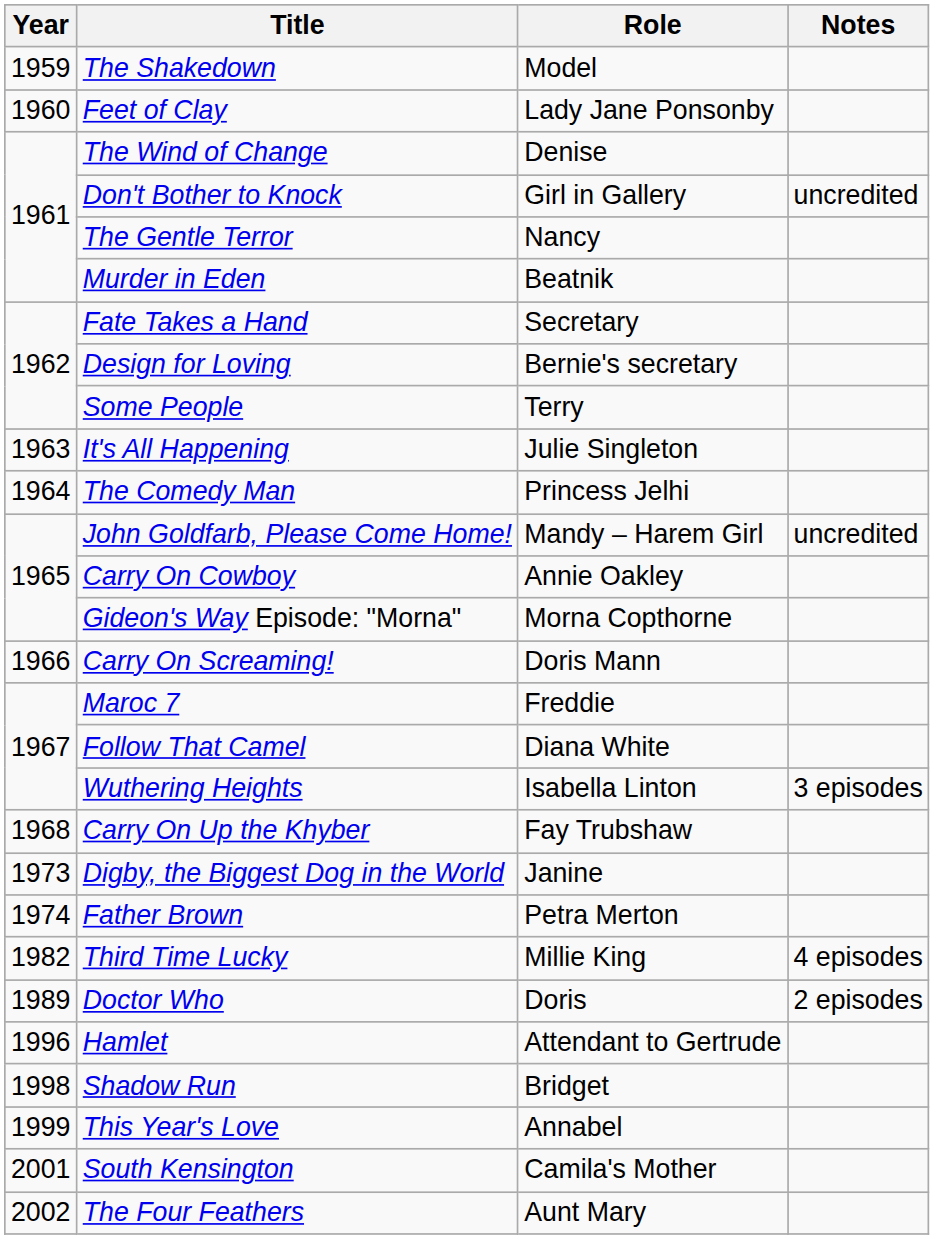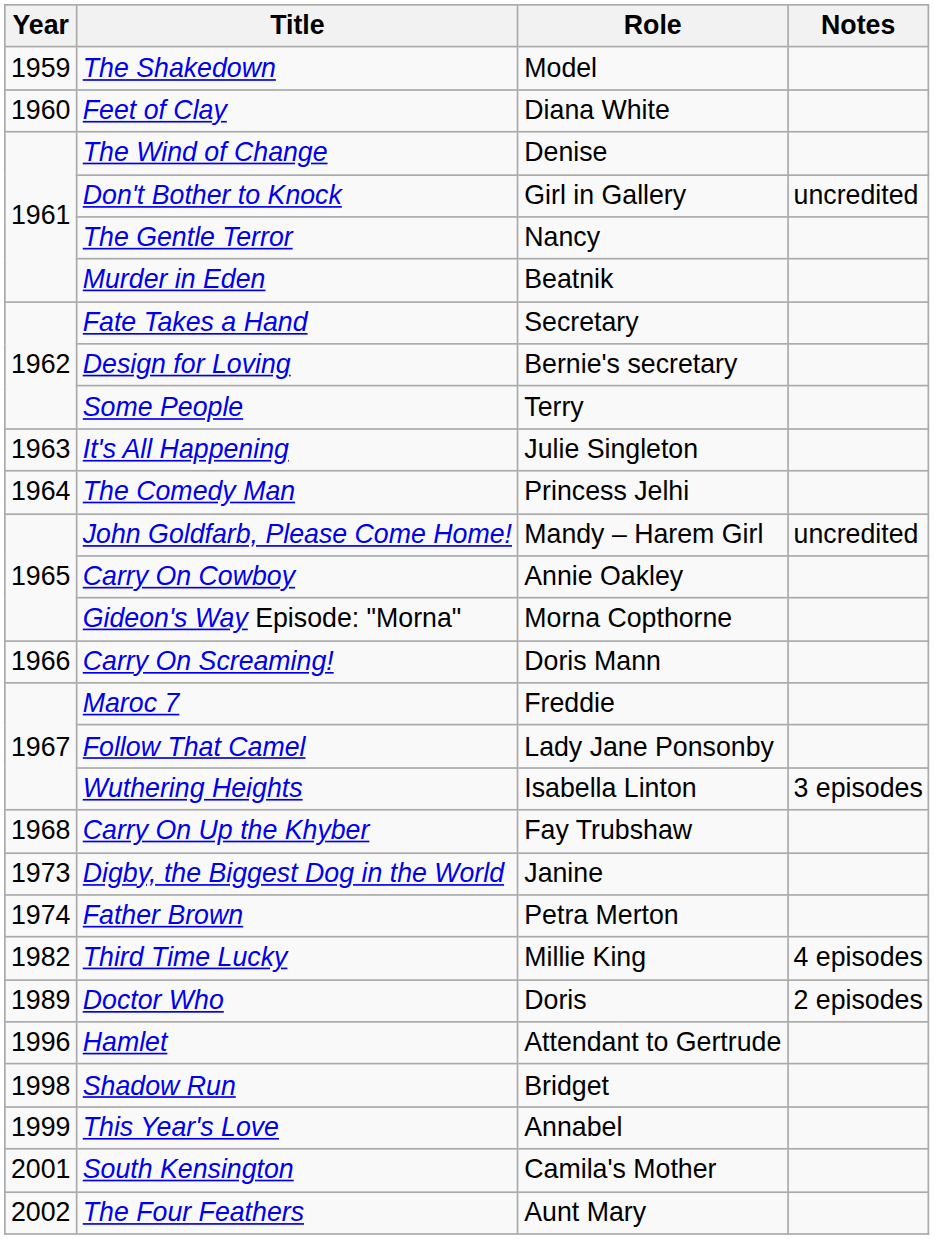 <table class="wikitable sortable">
 <tr>
 <th>Year</th>
 <th>Title</th>
 <th>Role</th>
 <th class = "unsortable">Notes</th>
 </tr>
 <tr>
 <td>1959</td>
 <td><em><a href='#'>The Shakedown</a></em></td>
 <td>Model</td>
 <td></td>
 </tr>
 <tr>
 <td>1960</td>
 <td><em><a href='#'>Feet of Clay</a></em></td>
-<td>Lady Jane Ponsonby</td>
+<td>Diana White</td>
 <td></td>
 </tr>
 <tr>
 <td rowspan=4>1961</td>
 <td><em><a href='#'>The Wind of Change</a></em></td>
 <td>Denise</td>
 <td></td>
 </tr>
 <tr>
 <td><em><a href='#'>Don't Bother to Knock</a></em></td>
 <td>Girl in Gallery</td>
 <td>uncredited</td>
 </tr>
 <tr>
 <td><em><a href='#'>The Gentle Terror</a></em></td>
 <td>Nancy</td>
 <td></td>
 </tr>
 <tr>
 <td><em><a href='#'>Murder in Eden</a></em></td>
 <td>Beatnik</td>
 <td></td>
 </tr>
 <tr>
 <td rowspan=3>1962</td>
 <td><em><a href='#'>Fate Takes a Hand</a></em></td>
 <td>Secretary</td>
 <td></td>
 </tr>
 <tr>
 <td><em><a href='#'>Design for Loving</a></em></td>
 <td>Bernie's secretary</td>
 <td></td>
 </tr>
 <tr>
 <td><em><a href='#'>Some People</a></em></td>
 <td>Terry</td>
 <td></td>
 </tr>
 <tr>
 <td>1963</td>
 <td><em><a href='#'>It's All Happening</a></em></td>
 <td>Julie Singleton</td>
 <td></td>
 </tr>
 <tr>
 <td>1964</td>
 <td><em><a href='#'>The Comedy Man</a></em></td>
 <td>Princess Jelhi</td>
 <td></td>
 </tr>
 <tr>
 <td rowspan=3>1965</td>
 <td><em><a href='#'>John Goldfarb, Please Come Home!</a></em></td>
 <td>Mandy – Harem Girl</td>
 <td>uncredited</td>
 </tr>
 <tr>
 <td><em><a href='#'>Carry On Cowboy</a></em></td>
 <td>Annie Oakley</td>
 <td></td>
 </tr>
 <tr>
 <td><em><a href='#'>Gideon's Way</a></em> Episode: "Morna"</td>
 <td>Morna Copthorne</td>
 <td></td>
 </tr>
 <tr>
 <td>1966</td>
 <td><em><a href='#'>Carry On Screaming!</a></em></td>
 <td>Doris Mann</td>
 <td></td>
 </tr>
 <tr>
 <td rowspan=3>1967</td>
 <td><em><a href='#'>Maroc 7</a></em></td>
 <td>Freddie</td>
 <td></td>
 </tr>
 <tr>
 <td><em><a href='#'>Follow That Camel</a></em></td>
-<td>Diana White</td>
+<td>Lady Jane Ponsonby</td>
 <td></td>
 </tr>
 <tr>
 <td><em><a href='#'>Wuthering Heights</a></em></td>
 <td>Isabella Linton</td>
 <td>3 episodes</td>
 </tr>
 <tr>
 <td>1968</td>
 <td><em><a href='#'>Carry On Up the Khyber</a></em></td>
 <td>Fay Trubshaw</td>
 <td></td>
 </tr>
 <tr>
 <td>1973</td>
 <td><em><a href='#'>Digby, the Biggest Dog in the World</a></em></td>
 <td>Janine</td>
 <td></td>
 </tr>
 <tr>
 <td>1974</td>
 <td><em><a href='#'>Father Brown</a></em></td>
 <td>Petra Merton</td>
 <td></td>
 </tr>
 <tr>
 <td>1982</td>
 <td><em><a href='#'>Third Time Lucky</a></em></td>
 <td>Millie King</td>
 <td>4 episodes</td>
 </tr>
 <tr>
 <td>1989</td>
 <td><em><a href='#'>Doctor Who</a></em></td>
 <td>Doris</td>
 <td>2 episodes</td>
 </tr>
 <tr>
 <td>1996</td>
 <td><em><a href='#'>Hamlet</a></em></td>
 <td>Attendant to Gertrude</td>
 <td></td>
 </tr>
 <tr>
 <td>1998</td>
 <td><em><a href='#'>Shadow Run</a></em></td>
 <td>Bridget</td>
 <td></td>
 </tr>
 <tr>
 <td>1999</td>
 <td><em><a href='#'>This Year's Love</a></em></td>
 <td>Annabel</td>
 <td></td>
 </tr>
 <tr>
 <td>2001</td>
 <td><em><a href='#'>South Kensington</a></em></td>
 <td>Camila's Mother</td>
 <td></td>
 </tr>
 <tr>
 <td>2002</td>
 <td><em><a href='#'>The Four Feathers</a></em></td>
 <td>Aunt Mary</td>
 <td></td>
 </tr>
 </table>
